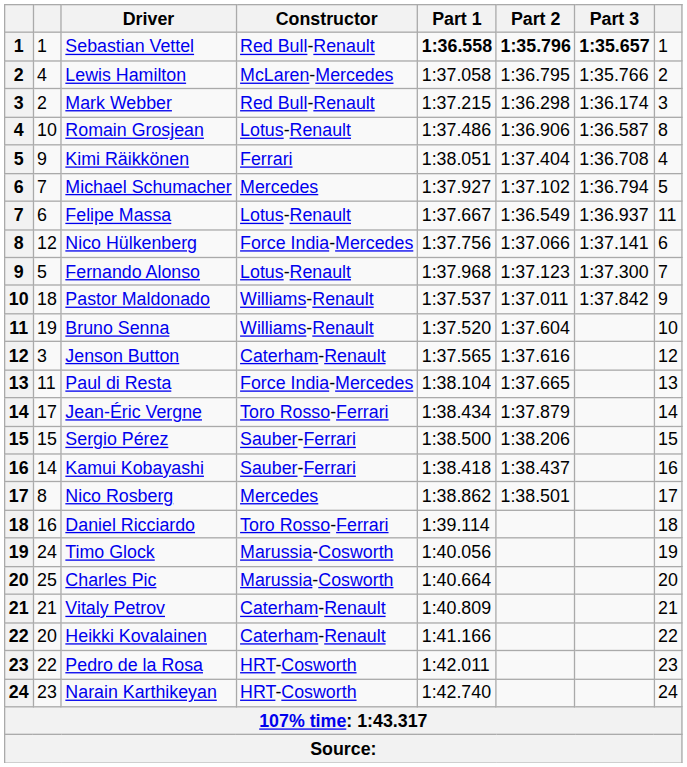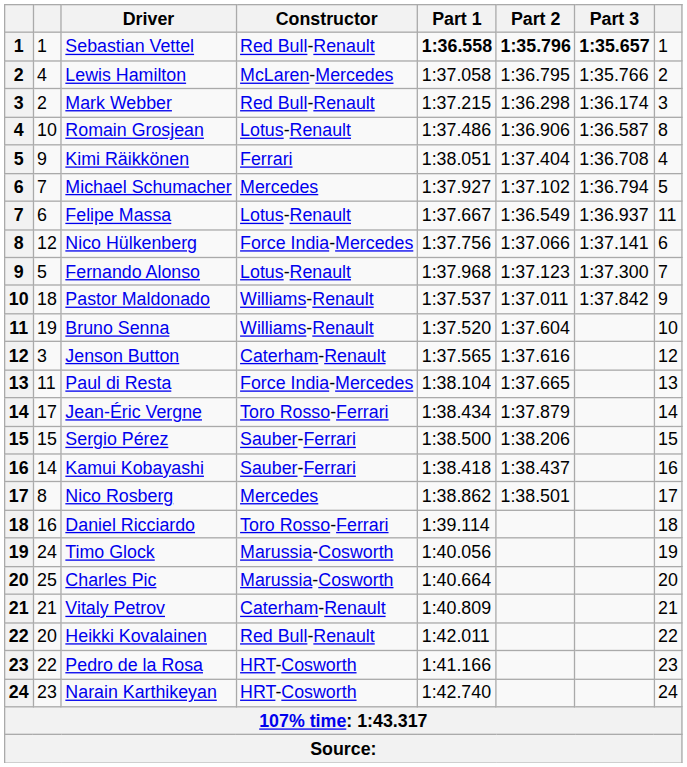 <table class="wikitable sortable" style="font-size:85%">
 <tr>
 <th></th>
 <th></th>
 <th>Driver</th>
 <th>Constructor</th>
 <th>Part 1</th>
 <th>Part 2</th>
 <th>Part 3</th>
 <th></th>
 </tr>
 <tr>
 <th>1</th>
 <td>1</td>
 <td> <a href='#'>Sebastian Vettel</a></td>
 <td><a href='#'>Red Bull</a>-<a href='#'>Renault</a></td>
 <td><strong>1:36.558</strong></td>
 <td><strong>1:35.796</strong></td>
 <td><strong>1:35.657</strong></td>
 <td>1</td>
 </tr>
 <tr>
 <th>2</th>
 <td>4</td>
 <td> <a href='#'>Lewis Hamilton</a></td>
 <td><a href='#'>McLaren</a>-<a href='#'>Mercedes</a></td>
 <td>1:37.058</td>
 <td>1:36.795</td>
 <td>1:35.766</td>
 <td>2</td>
 </tr>
 <tr>
 <th>3</th>
 <td>2</td>
 <td> <a href='#'>Mark Webber</a></td>
 <td><a href='#'>Red Bull</a>-<a href='#'>Renault</a></td>
 <td>1:37.215</td>
 <td>1:36.298</td>
 <td>1:36.174</td>
 <td>3</td>
 </tr>
 <tr>
 <th>4</th>
 <td>10</td>
 <td> <a href='#'>Romain Grosjean</a></td>
 <td><a href='#'>Lotus</a>-<a href='#'>Renault</a></td>
 <td>1:37.486</td>
 <td>1:36.906</td>
 <td>1:36.587</td>
 <td>8</td>
 </tr>
 <tr>
 <th>5</th>
 <td>9</td>
 <td> <a href='#'>Kimi Räikkönen</a></td>
 <td><a href='#'>Ferrari</a></td>
 <td>1:38.051</td>
 <td>1:37.404</td>
 <td>1:36.708</td>
 <td>4</td>
 </tr>
 <tr>
 <th>6</th>
 <td>7</td>
 <td> <a href='#'>Michael Schumacher</a></td>
 <td><a href='#'>Mercedes</a></td>
 <td>1:37.927</td>
 <td>1:37.102</td>
 <td>1:36.794</td>
 <td>5</td>
 </tr>
 <tr>
 <th>7</th>
 <td>6</td>
 <td> <a href='#'>Felipe Massa</a></td>
 <td><a href='#'>Lotus</a>-<a href='#'>Renault</a></td>
 <td>1:37.667</td>
 <td>1:36.549</td>
 <td>1:36.937</td>
 <td>11</td>
 </tr>
 <tr>
 <th>8</th>
 <td>12</td>
 <td> <a href='#'>Nico Hülkenberg</a></td>
 <td><a href='#'>Force India</a>-<a href='#'>Mercedes</a></td>
 <td>1:37.756</td>
 <td>1:37.066</td>
 <td>1:37.141</td>
 <td>6</td>
 </tr>
 <tr>
 <th>9</th>
 <td>5</td>
 <td> <a href='#'>Fernando Alonso</a></td>
 <td><a href='#'>Lotus</a>-<a href='#'>Renault</a></td>
 <td>1:37.968</td>
 <td>1:37.123</td>
 <td>1:37.300</td>
 <td>7</td>
 </tr>
 <tr>
 <th>10</th>
 <td>18</td>
 <td> <a href='#'>Pastor Maldonado</a></td>
 <td><a href='#'>Williams</a>-<a href='#'>Renault</a></td>
 <td>1:37.537</td>
 <td>1:37.011</td>
 <td>1:37.842</td>
 <td>9</td>
 </tr>
 <tr>
 <th>11</th>
 <td>19</td>
 <td> <a href='#'>Bruno Senna</a></td>
 <td><a href='#'>Williams</a>-<a href='#'>Renault</a></td>
 <td>1:37.520</td>
 <td>1:37.604</td>
 <td></td>
 <td>10</td>
 </tr>
 <tr>
 <th>12</th>
 <td>3</td>
 <td> <a href='#'>Jenson Button</a></td>
 <td><a href='#'>Caterham</a>-<a href='#'>Renault</a></td>
 <td>1:37.565</td>
 <td>1:37.616</td>
 <td></td>
 <td>12</td>
 </tr>
 <tr>
 <th>13</th>
 <td>11</td>
 <td> <a href='#'>Paul di Resta</a></td>
 <td><a href='#'>Force India</a>-<a href='#'>Mercedes</a></td>
 <td>1:38.104</td>
 <td>1:37.665</td>
 <td></td>
 <td>13</td>
 </tr>
 <tr>
 <th>14</th>
 <td>17</td>
 <td> <a href='#'>Jean-Éric Vergne</a></td>
 <td><a href='#'>Toro Rosso</a>-<a href='#'>Ferrari</a></td>
 <td>1:38.434</td>
 <td>1:37.879</td>
 <td></td>
 <td>14</td>
 </tr>
 <tr>
 <th>15</th>
 <td>15</td>
 <td> <a href='#'>Sergio Pérez</a></td>
 <td><a href='#'>Sauber</a>-<a href='#'>Ferrari</a></td>
 <td>1:38.500</td>
 <td>1:38.206</td>
 <td></td>
 <td>15</td>
 </tr>
 <tr>
 <th>16</th>
 <td>14</td>
 <td> <a href='#'>Kamui Kobayashi</a></td>
 <td><a href='#'>Sauber</a>-<a href='#'>Ferrari</a></td>
 <td>1:38.418</td>
 <td>1:38.437</td>
 <td></td>
 <td>16</td>
 </tr>
 <tr>
 <th>17</th>
 <td>8</td>
 <td> <a href='#'>Nico Rosberg</a></td>
 <td><a href='#'>Mercedes</a></td>
 <td>1:38.862</td>
 <td>1:38.501</td>
 <td></td>
 <td>17</td>
 </tr>
 <tr>
 <th>18</th>
 <td>16</td>
 <td> <a href='#'>Daniel Ricciardo</a></td>
 <td><a href='#'>Toro Rosso</a>-<a href='#'>Ferrari</a></td>
 <td>1:39.114</td>
 <td></td>
 <td></td>
 <td>18</td>
 </tr>
 <tr>
 <th>19</th>
 <td>24</td>
 <td> <a href='#'>Timo Glock</a></td>
 <td><a href='#'>Marussia</a>-<a href='#'>Cosworth</a></td>
 <td>1:40.056</td>
 <td></td>
 <td></td>
 <td>19</td>
 </tr>
 <tr>
 <th>20</th>
 <td>25</td>
 <td> <a href='#'>Charles Pic</a></td>
 <td><a href='#'>Marussia</a>-<a href='#'>Cosworth</a></td>
 <td>1:40.664</td>
 <td></td>
 <td></td>
 <td>20</td>
 </tr>
 <tr>
 <th>21</th>
 <td>21</td>
 <td> <a href='#'>Vitaly Petrov</a></td>
 <td><a href='#'>Caterham</a>-<a href='#'>Renault</a></td>
 <td>1:40.809</td>
 <td></td>
 <td></td>
 <td>21</td>
 </tr>
 <tr>
 <th>22</th>
 <td>20</td>
 <td> <a href='#'>Heikki Kovalainen</a></td>
-<td><a href='#'>Caterham</a>-<a href='#'>Renault</a></td>
-<td>1:41.166</td>
+<td><a href='#'>Red Bull</a>-<a href='#'>Renault</a></td>
+<td>1:42.011</td>
 <td></td>
 <td></td>
 <td>22</td>
 </tr>
 <tr>
 <th>23</th>
 <td>22</td>
 <td> <a href='#'>Pedro de la Rosa</a></td>
 <td><a href='#'>HRT</a>-<a href='#'>Cosworth</a></td>
-<td>1:42.011</td>
+<td>1:41.166</td>
 <td></td>
 <td></td>
 <td>23</td>
 </tr>
 <tr>
 <th>24</th>
 <td>23</td>
 <td> <a href='#'>Narain Karthikeyan</a></td>
 <td><a href='#'>HRT</a>-<a href='#'>Cosworth</a></td>
 <td>1:42.740</td>
 <td></td>
 <td></td>
 <td>24</td>
 </tr>
 <tr>
 <th colspan=8><a href='#'>107% time</a>: 1:43.317</th>
 </tr>
 <tr>
 <th colspan=8>Source:</th>
 </tr>
 </table>
